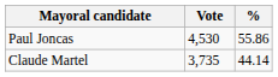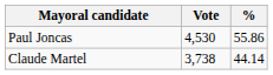 <table class="wikitable">
 <tr>
 <th bgcolor="#DDDDFF" width="200px">Mayoral candidate</th>
 <th bgcolor="#DDDDFF" width="50px">Vote</th>
 <th bgcolor="#DDDDFF" width="30px">%</th>
 </tr>
 <tr>
 <td>Paul Joncas</td>
 <td>4,530</td>
 <td>55.86</td>
 </tr>
 <tr>
 <td>Claude Martel</td>
-<td>3,735</td>
+<td>3,738</td>
 <td>44.14</td>
 </tr>
 </table>
